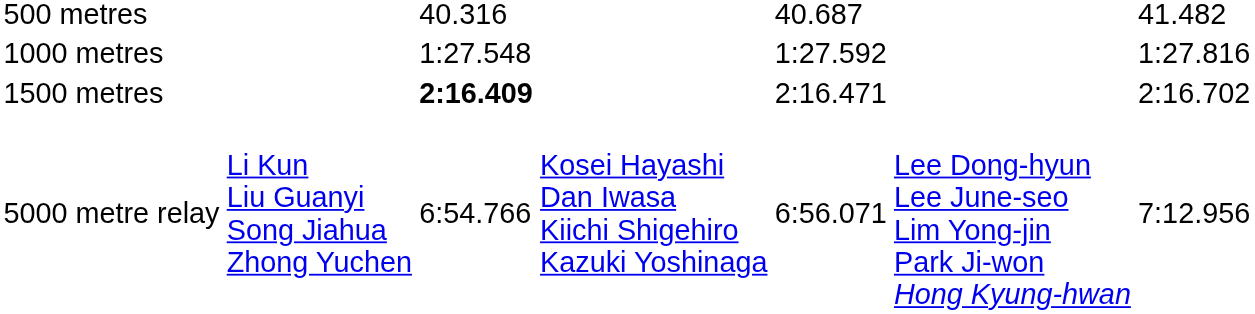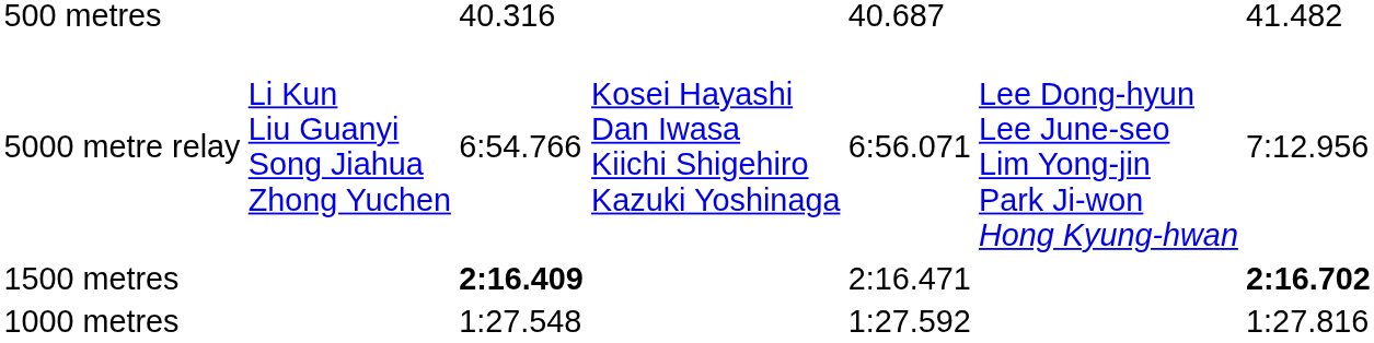 <table>
 <tr>
 <td>500 metres</td>
 <td></td>
 <td>40.316</td>
 <td></td>
 <td>40.687</td>
 <td></td>
 <td>41.482</td>
 </tr>
 <tr>
+<td>5000 metre relay</td>
+<td valign=top><br><a href='#'>Li Kun</a><br><a href='#'>Liu Guanyi</a><br><a href='#'>Song Jiahua</a><br><a href='#'>Zhong Yuchen</a></td>
+<td>6:54.766</td>
+<td valign=top><br><a href='#'>Kosei Hayashi</a><br><a href='#'>Dan Iwasa</a><br><a href='#'>Kiichi Shigehiro</a><br><a href='#'>Kazuki Yoshinaga</a></td>
+<td>6:56.071</td>
+<td valign=top><br><a href='#'>Lee Dong-hyun</a><br><a href='#'>Lee June-seo</a><br><a href='#'>Lim Yong-jin</a><br><a href='#'>Park Ji-won</a><br><em><a href='#'>Hong Kyung-hwan</a></em></td>
+<td>7:12.956</td>
+</tr>
+<tr>
+<td>1500 metres</td>
+<td></td>
+<td><strong>2:16.409</strong></td>
+<td></td>
+<td>2:16.471</td>
+<td></td>
+<td><strong>2:16.702</strong></td>
+</tr>
+<tr>
 <td>1000 metres</td>
 <td></td>
 <td>1:27.548</td>
 <td></td>
 <td>1:27.592</td>
 <td></td>
 <td>1:27.816</td>
 </tr>
-<tr>
-<td>1500 metres</td>
-<td></td>
-<td><strong>2:16.409</strong></td>
-<td></td>
-<td>2:16.471</td>
-<td></td>
-<td>2:16.702</td>
-</tr>
-<tr>
-<td>5000 metre relay</td>
-<td valign=top><br><a href='#'>Li Kun</a><br><a href='#'>Liu Guanyi</a><br><a href='#'>Song Jiahua</a><br><a href='#'>Zhong Yuchen</a></td>
-<td>6:54.766</td>
-<td valign=top><br><a href='#'>Kosei Hayashi</a><br><a href='#'>Dan Iwasa</a><br><a href='#'>Kiichi Shigehiro</a><br><a href='#'>Kazuki Yoshinaga</a></td>
-<td>6:56.071</td>
-<td valign=top><br><a href='#'>Lee Dong-hyun</a><br><a href='#'>Lee June-seo</a><br><a href='#'>Lim Yong-jin</a><br><a href='#'>Park Ji-won</a><br><em><a href='#'>Hong Kyung-hwan</a></em></td>
-<td>7:12.956</td>
-</tr>
 </table>
